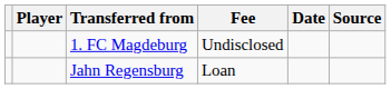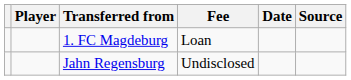 <table class="wikitable plainrowheaders sortable">
 <tr>
 <th></th>
 <th scope="col">Player</th>
 <th>Transferred from</th>
 <th style="width: 80px;">Fee</th>
 <th scope="col">Date</th>
 <th scope="col">Source</th>
 </tr>
 <tr>
 <td align="center"></td>
 <td> </td>
 <td> <a href='#'>1. FC Magdeburg</a></td>
-<td>Undisclosed</td>
+<td>Loan</td>
 <td></td>
 <td></td>
 </tr>
 <tr>
 <td align="center"></td>
 <td> </td>
 <td> <a href='#'>Jahn Regensburg</a></td>
-<td>Loan</td>
+<td>Undisclosed</td>
 <td></td>
 <td></td>
 </tr>
 </table>
